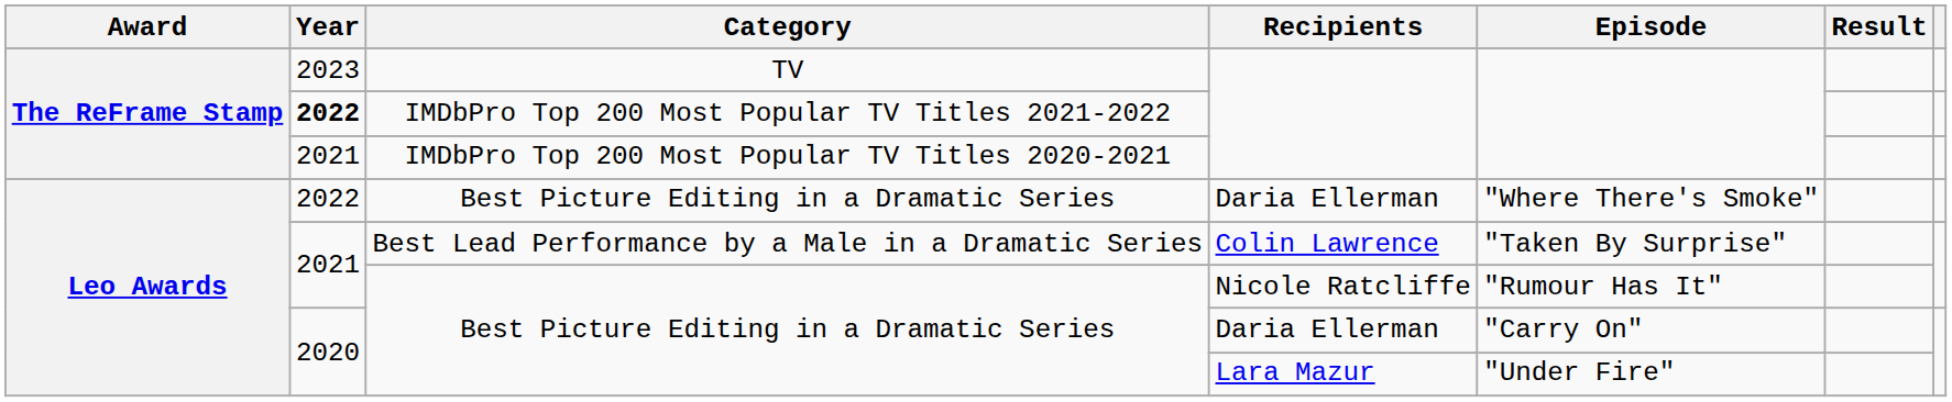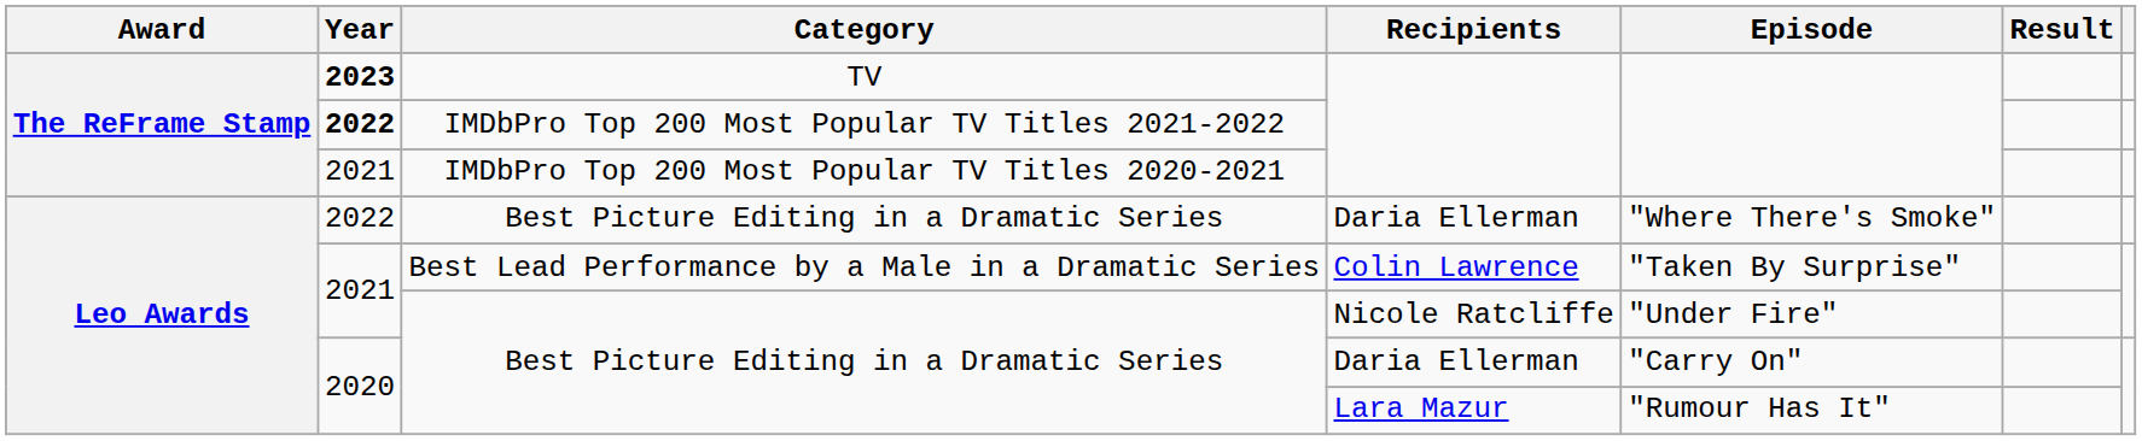 <table class="wikitable sortable plainrowheaders">
 <tr>
 <th scope="col">Award</th>
 <th scope="col">Year</th>
 <th scope="col">Category</th>
 <th scope="col">Recipients</th>
 <th scope="col">Episode</th>
 <th scope="col">Result</th>
 <th scope="col" class="unsortable"></th>
 </tr>
 <tr>
 <th scope="row" rowspan="3"><a href='#'>The ReFrame Stamp</a></th>
-<td rowspan=1 style="text-align:center;">2023</td>
+<td rowspan=1 style="text-align:center;"><strong>2023</strong></td>
 <td rowspan=1 style="text-align:center;">TV</td>
 <td rowspan=3></td>
 <td rowspan=3></td>
 <td></td>
 <td style="text-align:center;"></td>
 </tr>
 <tr>
 <td rowspan=1 style="text-align:center;"><strong>2022</strong></td>
 <td rowspan=1 style="text-align:center;">IMDbPro Top 200 Most Popular TV Titles 2021-2022</td>
 <td></td>
 <td style="text-align:center;"></td>
 </tr>
 <tr>
 <td rowspan=1 style="text-align:center;">2021</td>
 <td rowspan=1 style="text-align:center;">IMDbPro Top 200 Most Popular TV Titles 2020-2021</td>
 <td></td>
 <td style="text-align:center;"></td>
 </tr>
 <tr>
 <th scope="row" rowspan="5"><a href='#'>Leo Awards</a></th>
 <td style="text-align:center;">2022</td>
 <td style="text-align:center;">Best Picture Editing in a Dramatic Series</td>
 <td>Daria Ellerman</td>
 <td>"Where There's Smoke"</td>
 <td></td>
 <td style="text-align:center;"></td>
 </tr>
 <tr>
 <td rowspan=2 style="text-align:center;">2021</td>
 <td style="text-align:center;">Best Lead Performance by a Male in a Dramatic Series</td>
 <td><a href='#'>Colin Lawrence</a></td>
 <td>"Taken By Surprise"</td>
 <td></td>
 <td rowspan=2 style="text-align:center;"></td>
 </tr>
 <tr>
 <td rowspan=3 style="text-align:center;">Best Picture Editing in a Dramatic Series</td>
 <td>Nicole Ratcliffe</td>
-<td>"Rumour Has It"</td>
+<td>"Under Fire"</td>
 <td></td>
 </tr>
 <tr>
 <td rowspan=2 style="text-align:center;">2020</td>
 <td>Daria Ellerman</td>
 <td>"Carry On"</td>
 <td></td>
 <td rowspan=2 style="text-align:center;"></td>
 </tr>
 <tr>
 <td><a href='#'>Lara Mazur</a></td>
-<td>"Under Fire"</td>
+<td>"Rumour Has It"</td>
 <td></td>
 </tr>
 </table>
